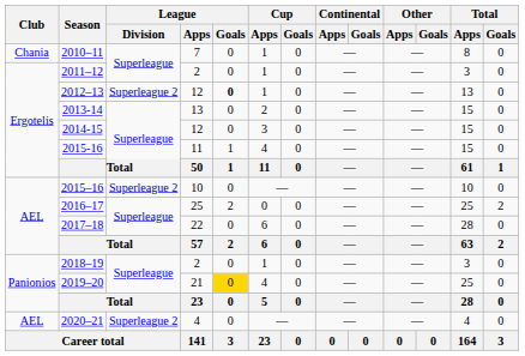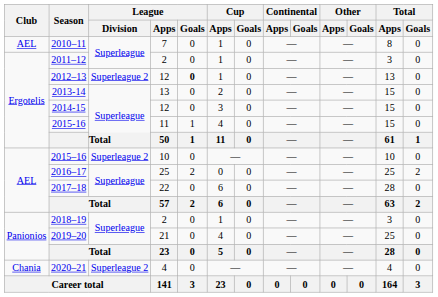 <table class="wikitable" style="text-align:center">
 <tr>
 <th rowspan=2>Club</th>
 <th rowspan=2>Season</th>
 <th colspan=3>League</th>
 <th colspan=2>Cup</th>
 <th colspan=2>Continental</th>
 <th colspan=2>Other</th>
 <th colspan=2>Total</th>
 </tr>
 <tr>
 <th>Division</th>
 <th>Apps</th>
 <th>Goals</th>
 <th>Apps</th>
 <th>Goals</th>
 <th>Apps</th>
 <th>Goals</th>
 <th>Apps</th>
 <th>Goals</th>
 <th>Apps</th>
 <th>Goals</th>
 </tr>
 <tr>
-<td rowspan=1><a href='#'>Chania</a></td>
+<td><a href='#'>AEL</a></td>
 <td><a href='#'>2010–11</a></td>
 <td rowspan=2><a href='#'>Superleague</a></td>
 <td>7</td>
 <td>0</td>
 <td>1</td>
 <td>0</td>
 <td colspan="2">—</td>
 <td colspan="2">—</td>
 <td>8</td>
 <td>0</td>
 </tr>
 <tr>
 <td rowspan=6><a href='#'>Ergotelis</a></td>
 <td><a href='#'>2011–12</a></td>
 <td>2</td>
 <td>0</td>
 <td>1</td>
 <td>0</td>
 <td colspan="2">—</td>
 <td colspan="2">—</td>
 <td>3</td>
 <td>0</td>
 </tr>
 <tr>
 <td><a href='#'>2012–13</a></td>
 <td><a href='#'>Superleague 2</a></td>
 <td>12</td>
 <td><strong>0</strong></td>
 <td>1</td>
 <td>0</td>
 <td colspan="2">—</td>
 <td colspan="2">—</td>
 <td>13</td>
 <td>0</td>
 </tr>
 <tr>
 <td><a href='#'>2013-14</a></td>
 <td rowspan=4><a href='#'>Superleague</a></td>
 <td>13</td>
 <td>0</td>
 <td>2</td>
 <td>0</td>
 <td colspan="2">—</td>
 <td colspan="2">—</td>
 <td>15</td>
 <td>0</td>
 </tr>
 <tr>
 <td><a href='#'>2014-15</a></td>
 <td>12</td>
 <td>0</td>
 <td>3</td>
 <td>0</td>
 <td colspan="2">—</td>
 <td colspan="2">—</td>
 <td>15</td>
 <td>0</td>
 </tr>
 <tr>
 <td><a href='#'>2015-16</a></td>
 <td>11</td>
 <td>1</td>
 <td>4</td>
 <td>0</td>
 <td colspan="2">—</td>
 <td colspan="2">—</td>
 <td>15</td>
 <td>0</td>
 </tr>
 <tr>
 <th colspan="2">Total</th>
 <th>50</th>
 <th>1</th>
 <th>11</th>
 <th>0</th>
 <th colspan="2">—</th>
 <th colspan="2">—</th>
 <th>61</th>
 <th>1</th>
 </tr>
 <tr>
 <td rowspan=4><a href='#'>AEL</a></td>
 <td><a href='#'>2015–16</a></td>
 <td><a href='#'>Superleague 2</a></td>
 <td>10</td>
 <td>0</td>
 <td colspan="2">—</td>
 <td colspan="2">—</td>
 <td colspan="2">—</td>
 <td>10</td>
 <td>0</td>
 </tr>
 <tr>
 <td><a href='#'>2016–17</a></td>
 <td rowspan=2><a href='#'>Superleague</a></td>
 <td>25</td>
 <td>2</td>
 <td>0</td>
 <td>0</td>
 <td colspan="2">—</td>
 <td colspan="2">—</td>
 <td>25</td>
 <td>2</td>
 </tr>
 <tr>
 <td><a href='#'>2017–18</a></td>
 <td>22</td>
 <td>0</td>
 <td>6</td>
 <td>0</td>
 <td colspan="2">—</td>
 <td colspan="2">—</td>
 <td>28</td>
 <td>0</td>
 </tr>
 <tr>
 <th colspan="2">Total</th>
 <th>57</th>
 <th>2</th>
 <th>6</th>
 <th>0</th>
 <th colspan="2">—</th>
 <th colspan="2">—</th>
 <th>63</th>
 <th>2</th>
 </tr>
 <tr>
 <td rowspan=3><a href='#'>Panionios</a></td>
 <td><a href='#'>2018–19</a></td>
 <td rowspan=2><a href='#'>Superleague</a></td>
 <td>2</td>
 <td>0</td>
 <td>1</td>
 <td>0</td>
 <td colspan="2">—</td>
 <td colspan="2">—</td>
 <td>3</td>
 <td>0</td>
 </tr>
 <tr>
 <td><a href='#'>2019–20</a></td>
 <td>21</td>
-<td style="background: gold;">0</td>
+<td>0</td>
 <td>4</td>
 <td>0</td>
 <td colspan="2">—</td>
 <td colspan="2">—</td>
 <td>25</td>
 <td>0</td>
 </tr>
 <tr>
 <th colspan="2">Total</th>
 <th>23</th>
 <th>0</th>
 <th>5</th>
 <th>0</th>
 <th colspan="2">—</th>
 <th colspan="2">—</th>
 <th>28</th>
 <th>0</th>
 </tr>
 <tr>
-<td><a href='#'>AEL</a></td>
+<td rowspan=1><a href='#'>Chania</a></td>
 <td><a href='#'>2020–21</a></td>
 <td><a href='#'>Superleague 2</a></td>
 <td>4</td>
 <td>0</td>
 <td colspan="2">—</td>
 <td colspan="2">—</td>
 <td colspan="2">—</td>
 <td>4</td>
 <td>0</td>
 </tr>
 <tr>
 <th colspan="3">Career total</th>
 <th>141</th>
 <th>3</th>
 <th>23</th>
 <th>0</th>
 <th>0</th>
 <th>0</th>
 <th>0</th>
 <th>0</th>
 <th>164</th>
 <th>3</th>
 </tr>
 </table>
